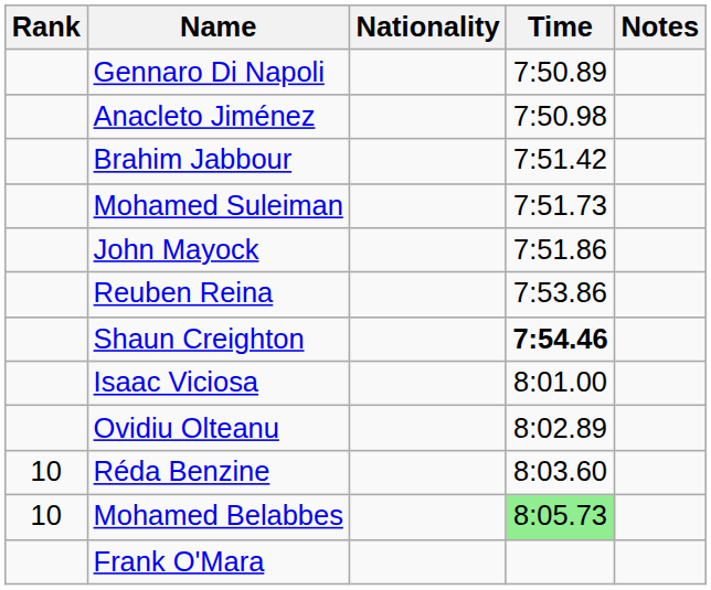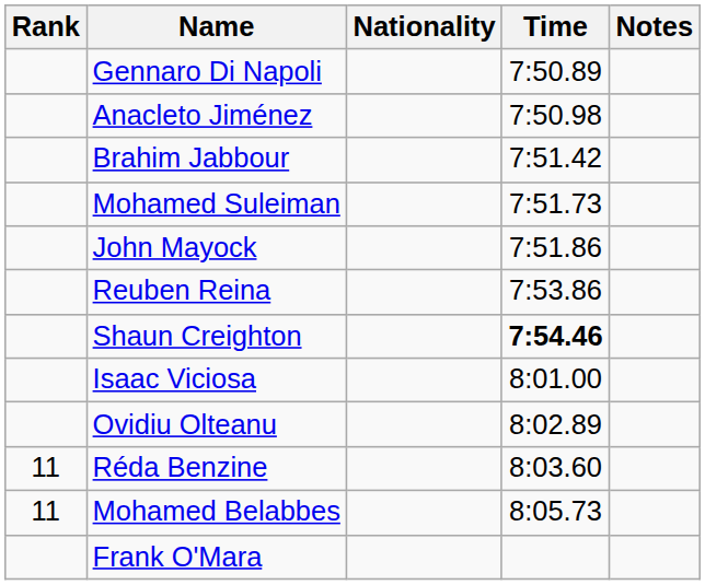 <table class="wikitable sortable" style="text-align:center">
 <tr>
 <th>Rank</th>
 <th>Name</th>
 <th>Nationality</th>
 <th>Time</th>
 <th>Notes</th>
 </tr>
 <tr>
 <td></td>
 <td align="left"><a href='#'>Gennaro Di Napoli</a></td>
 <td align=left></td>
 <td>7:50.89</td>
 <td></td>
 </tr>
 <tr>
 <td></td>
 <td align="left"><a href='#'>Anacleto Jiménez</a></td>
 <td align=left></td>
 <td>7:50.98</td>
 <td></td>
 </tr>
 <tr>
 <td></td>
 <td align="left"><a href='#'>Brahim Jabbour</a></td>
 <td align=left></td>
 <td>7:51.42</td>
 <td></td>
 </tr>
 <tr>
 <td></td>
 <td align="left"><a href='#'>Mohamed Suleiman</a></td>
 <td align=left></td>
 <td>7:51.73</td>
 <td></td>
 </tr>
 <tr>
 <td></td>
 <td align="left"><a href='#'>John Mayock</a></td>
 <td align=left></td>
 <td>7:51.86</td>
 <td></td>
 </tr>
 <tr>
 <td></td>
 <td align="left"><a href='#'>Reuben Reina</a></td>
 <td align=left></td>
 <td>7:53.86</td>
 <td></td>
 </tr>
 <tr>
 <td></td>
 <td align="left"><a href='#'>Shaun Creighton</a></td>
 <td align=left></td>
 <td><strong>7:54.46</strong></td>
 <td></td>
 </tr>
 <tr>
 <td></td>
 <td align="left"><a href='#'>Isaac Viciosa</a></td>
 <td align=left></td>
 <td>8:01.00</td>
 <td></td>
 </tr>
 <tr>
 <td></td>
 <td align="left"><a href='#'>Ovidiu Olteanu</a></td>
 <td align=left></td>
 <td>8:02.89</td>
 <td></td>
 </tr>
 <tr>
-<td>10</td>
+<td>11</td>
 <td align="left"><a href='#'>Réda Benzine</a></td>
 <td align=left></td>
 <td>8:03.60</td>
 <td></td>
 </tr>
 <tr>
-<td>10</td>
+<td>11</td>
 <td align="left"><a href='#'>Mohamed Belabbes</a></td>
 <td align=left></td>
-<td style="background: lightgreen;">8:05.73</td>
+<td>8:05.73</td>
 <td></td>
 </tr>
 <tr>
 <td></td>
 <td align="left"><a href='#'>Frank O'Mara</a></td>
 <td align=left></td>
 <td></td>
 <td></td>
 </tr>
 </table>
